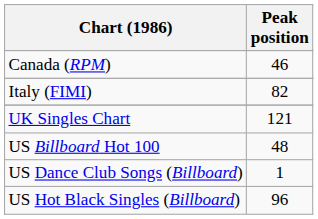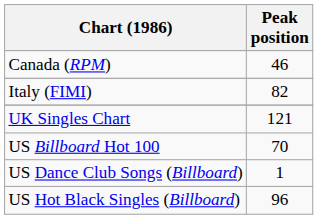 <table class="wikitable sortable">
 <tr>
 <th>Chart (1986)</th>
 <th>Peak<br>position</th>
 </tr>
 <tr>
 </tr>
 <tr>
 <td>Canada (<em><a href='#'>RPM</a></em>)</td>
 <td style="text-align:center;">46</td>
 </tr>
 <tr>
 </tr>
 <tr>
 </tr>
 <tr>
 <td>Italy (<a href='#'>FIMI</a>)</td>
 <td style="text-align:center;">82</td>
 </tr>
 <tr>
 </tr>
 <tr>
 <td><a href='#'>UK Singles Chart</a></td>
 <td style="text-align:center;">121</td>
 </tr>
 <tr>
 <td>US <a href='#'><em>Billboard</em> Hot 100</a></td>
-<td style="text-align:center;">48</td>
+<td style="text-align:center;">70</td>
 </tr>
 <tr>
 <td>US <a href='#'>Dance Club Songs</a> (<em><a href='#'>Billboard</a></em>)</td>
 <td style="text-align:center;">1</td>
 </tr>
 <tr>
 <td>US <a href='#'>Hot Black Singles</a> (<em><a href='#'>Billboard</a></em>)</td>
 <td style="text-align:center;">96</td>
 </tr>
 </table>
